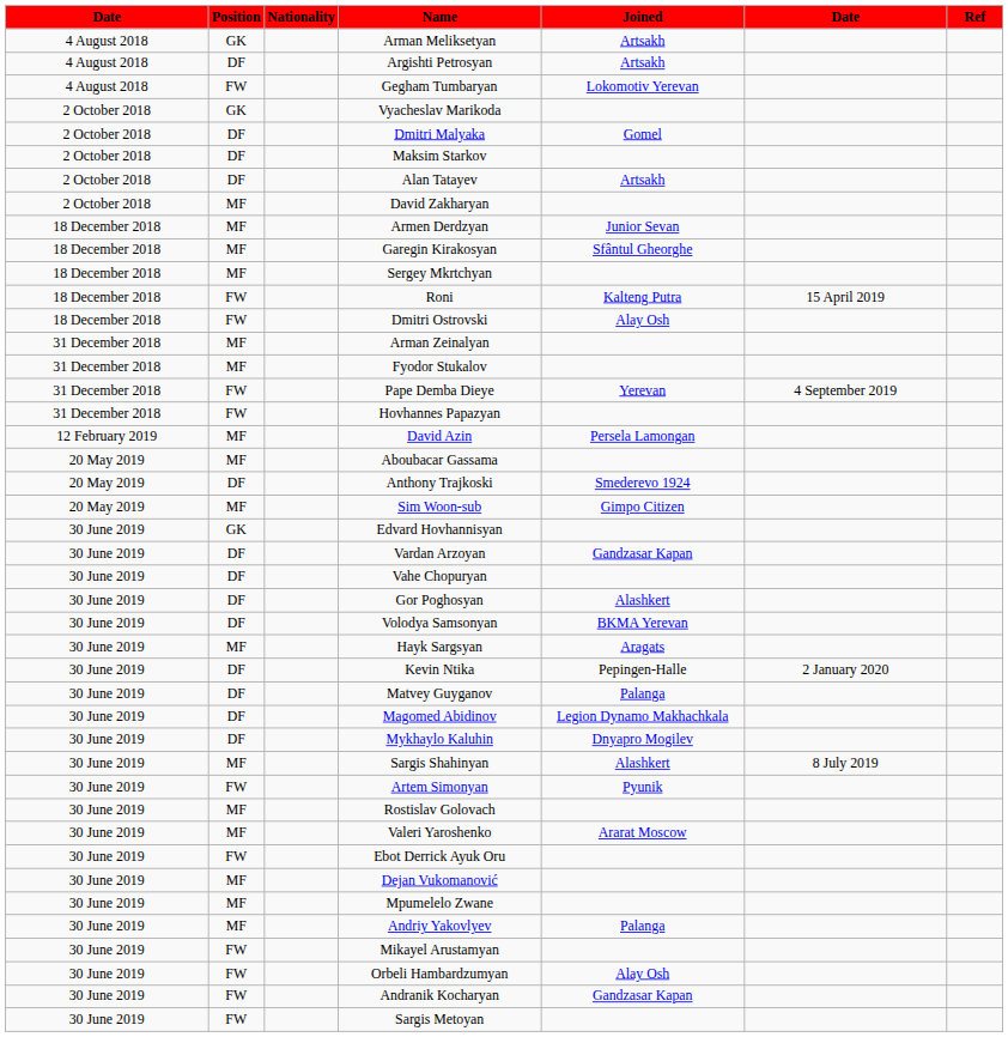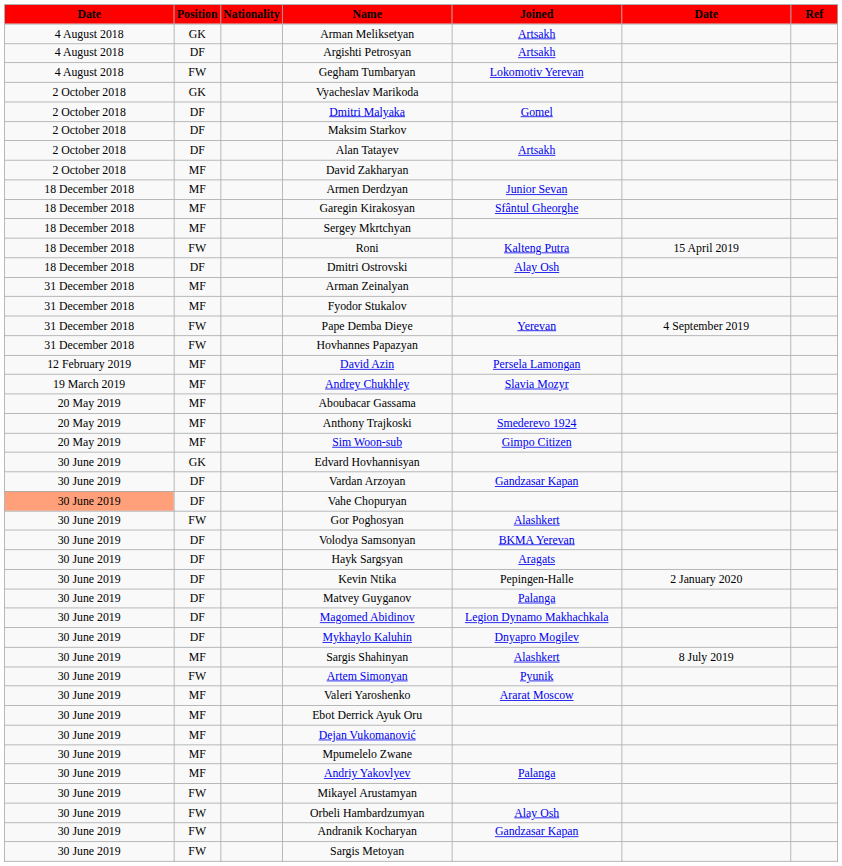 <table class="wikitable"  style="text-align:center; font-size:90%; ">
 <tr>
 <th style="background:#FF0000; color:#000000; width:200px;">Date</th>
 <th style="background:#FF0000; color:#000000; width:50px;">Position</th>
 <th style="background:#FF0000; color:#000000; width:50px;">Nationality</th>
 <th style="background:#FF0000; color:#000000; width:200px;">Name</th>
 <th style="background:#FF0000; color:#000000; width:200px;">Joined</th>
 <th style="background:#FF0000; color:#000000; width:200px;">Date</th>
 <th style="background:#FF0000; color:#000000; width:50px;">Ref</th>
 </tr>
 <tr>
 <td>4 August 2018</td>
 <td>GK</td>
 <td></td>
 <td>Arman Meliksetyan</td>
 <td><a href='#'>Artsakh</a></td>
 <td></td>
 <td></td>
 </tr>
 <tr>
 <td>4 August 2018</td>
 <td>DF</td>
 <td></td>
 <td>Argishti Petrosyan</td>
 <td><a href='#'>Artsakh</a></td>
 <td></td>
 <td></td>
 </tr>
 <tr>
 <td>4 August 2018</td>
 <td>FW</td>
 <td></td>
 <td>Gegham Tumbaryan</td>
 <td><a href='#'>Lokomotiv Yerevan</a></td>
 <td></td>
 <td></td>
 </tr>
 <tr>
 <td>2 October 2018</td>
 <td>GK</td>
 <td></td>
 <td>Vyacheslav Marikoda</td>
 <td></td>
 <td></td>
 <td></td>
 </tr>
 <tr>
 <td>2 October 2018</td>
 <td>DF</td>
 <td></td>
 <td><a href='#'>Dmitri Malyaka</a></td>
 <td><a href='#'>Gomel</a></td>
 <td></td>
 <td></td>
 </tr>
 <tr>
 <td>2 October 2018</td>
 <td>DF</td>
 <td></td>
 <td>Maksim Starkov</td>
 <td></td>
 <td></td>
 <td></td>
 </tr>
 <tr>
 <td>2 October 2018</td>
 <td>DF</td>
 <td></td>
 <td>Alan Tatayev</td>
 <td><a href='#'>Artsakh</a></td>
 <td></td>
 <td></td>
 </tr>
 <tr>
 <td>2 October 2018</td>
 <td>MF</td>
 <td></td>
 <td>David Zakharyan</td>
 <td></td>
 <td></td>
 <td></td>
 </tr>
 <tr>
 <td>18 December 2018</td>
 <td>MF</td>
 <td></td>
 <td>Armen Derdzyan</td>
 <td><a href='#'>Junior Sevan</a></td>
 <td></td>
 <td></td>
 </tr>
 <tr>
 <td>18 December 2018</td>
 <td>MF</td>
 <td></td>
 <td>Garegin Kirakosyan</td>
 <td><a href='#'>Sfântul Gheorghe</a></td>
 <td></td>
 <td></td>
 </tr>
 <tr>
 <td>18 December 2018</td>
 <td>MF</td>
 <td></td>
 <td>Sergey Mkrtchyan</td>
 <td></td>
 <td></td>
 <td></td>
 </tr>
 <tr>
 <td>18 December 2018</td>
 <td>FW</td>
 <td></td>
 <td>Roni</td>
 <td><a href='#'>Kalteng Putra</a></td>
 <td>15 April 2019</td>
 <td></td>
 </tr>
 <tr>
 <td>18 December 2018</td>
-<td>FW</td>
+<td>DF</td>
 <td></td>
 <td>Dmitri Ostrovski</td>
 <td><a href='#'>Alay Osh</a></td>
 <td></td>
 <td></td>
 </tr>
 <tr>
 <td>31 December 2018</td>
 <td>MF</td>
 <td></td>
 <td>Arman Zeinalyan</td>
 <td></td>
 <td></td>
 <td></td>
 </tr>
 <tr>
 <td>31 December 2018</td>
 <td>MF</td>
 <td></td>
 <td>Fyodor Stukalov</td>
 <td></td>
 <td></td>
 <td></td>
 </tr>
 <tr>
 <td>31 December 2018</td>
 <td>FW</td>
 <td></td>
 <td>Pape Demba Dieye</td>
 <td><a href='#'>Yerevan</a></td>
 <td>4 September 2019</td>
 <td></td>
 </tr>
 <tr>
 <td>31 December 2018</td>
 <td>FW</td>
 <td></td>
 <td>Hovhannes Papazyan</td>
 <td></td>
 <td></td>
 <td></td>
 </tr>
 <tr>
 <td>12 February 2019</td>
 <td>MF</td>
 <td></td>
 <td><a href='#'>David Azin</a></td>
 <td><a href='#'>Persela Lamongan</a></td>
 <td></td>
 <td></td>
 </tr>
 <tr>
+<td>19 March 2019</td>
+<td>MF</td>
+<td></td>
+<td><a href='#'>Andrey Chukhley</a></td>
+<td><a href='#'>Slavia Mozyr</a></td>
+<td></td>
+<td></td>
+</tr>
+<tr>
 <td>20 May 2019</td>
 <td>MF</td>
 <td></td>
 <td>Aboubacar Gassama</td>
 <td></td>
 <td></td>
 <td></td>
 </tr>
 <tr>
 <td>20 May 2019</td>
-<td>DF</td>
+<td>MF</td>
 <td></td>
 <td>Anthony Trajkoski</td>
 <td><a href='#'>Smederevo 1924</a></td>
 <td></td>
 <td></td>
 </tr>
 <tr>
 <td>20 May 2019</td>
 <td>MF</td>
 <td></td>
 <td><a href='#'>Sim Woon-sub</a></td>
 <td><a href='#'>Gimpo Citizen</a></td>
 <td></td>
 <td></td>
 </tr>
 <tr>
 <td>30 June 2019</td>
 <td>GK</td>
 <td></td>
 <td>Edvard Hovhannisyan</td>
 <td></td>
 <td></td>
 <td></td>
 </tr>
 <tr>
 <td>30 June 2019</td>
 <td>DF</td>
 <td></td>
 <td>Vardan Arzoyan</td>
 <td><a href='#'>Gandzasar Kapan</a></td>
 <td></td>
 <td></td>
 </tr>
 <tr>
-<td>30 June 2019</td>
+<td style="background: lightsalmon;">30 June 2019</td>
 <td>DF</td>
 <td></td>
 <td>Vahe Chopuryan</td>
 <td></td>
 <td></td>
 <td></td>
 </tr>
 <tr>
 <td>30 June 2019</td>
-<td>DF</td>
+<td>FW</td>
 <td></td>
 <td>Gor Poghosyan</td>
 <td><a href='#'>Alashkert</a></td>
 <td></td>
 <td></td>
 </tr>
 <tr>
 <td>30 June 2019</td>
 <td>DF</td>
 <td></td>
 <td>Volodya Samsonyan</td>
 <td><a href='#'>BKMA Yerevan</a></td>
 <td></td>
 <td></td>
 </tr>
 <tr>
 <td>30 June 2019</td>
-<td>MF</td>
+<td>DF</td>
 <td></td>
 <td>Hayk Sargsyan</td>
 <td><a href='#'>Aragats</a></td>
 <td></td>
 <td></td>
 </tr>
 <tr>
 <td>30 June 2019</td>
 <td>DF</td>
 <td></td>
 <td>Kevin Ntika</td>
 <td>Pepingen-Halle</td>
 <td>2 January 2020</td>
 <td></td>
 </tr>
 <tr>
 <td>30 June 2019</td>
 <td>DF</td>
 <td></td>
 <td>Matvey Guyganov</td>
 <td><a href='#'>Palanga</a></td>
 <td></td>
 <td></td>
 </tr>
 <tr>
 <td>30 June 2019</td>
 <td>DF</td>
 <td></td>
 <td><a href='#'>Magomed Abidinov</a></td>
 <td><a href='#'>Legion Dynamo Makhachkala</a></td>
 <td></td>
 <td></td>
 </tr>
 <tr>
 <td>30 June 2019</td>
 <td>DF</td>
 <td></td>
 <td><a href='#'>Mykhaylo Kaluhin</a></td>
 <td><a href='#'>Dnyapro Mogilev</a></td>
 <td></td>
 <td></td>
 </tr>
 <tr>
 <td>30 June 2019</td>
 <td>MF</td>
 <td></td>
 <td>Sargis Shahinyan</td>
 <td><a href='#'>Alashkert</a></td>
 <td>8 July 2019</td>
 <td></td>
 </tr>
 <tr>
 <td>30 June 2019</td>
 <td>FW</td>
 <td></td>
 <td><a href='#'>Artem Simonyan</a></td>
 <td><a href='#'>Pyunik</a></td>
 <td></td>
 <td></td>
 </tr>
 <tr>
 <td>30 June 2019</td>
 <td>MF</td>
 <td></td>
-<td>Rostislav Golovach</td>
-<td></td>
-<td></td>
-<td></td>
-</tr>
-<tr>
-<td>30 June 2019</td>
-<td>MF</td>
-<td></td>
 <td>Valeri Yaroshenko</td>
 <td><a href='#'>Ararat Moscow</a></td>
 <td></td>
 <td></td>
 </tr>
 <tr>
 <td>30 June 2019</td>
-<td>FW</td>
+<td>MF</td>
 <td></td>
 <td>Ebot Derrick Ayuk Oru</td>
 <td></td>
 <td></td>
 <td></td>
 </tr>
 <tr>
 <td>30 June 2019</td>
 <td>MF</td>
 <td></td>
 <td><a href='#'>Dejan Vukomanović</a></td>
 <td></td>
 <td></td>
 <td></td>
 </tr>
 <tr>
 <td>30 June 2019</td>
 <td>MF</td>
 <td></td>
 <td>Mpumelelo Zwane</td>
 <td></td>
 <td></td>
 <td></td>
 </tr>
 <tr>
 <td>30 June 2019</td>
 <td>MF</td>
 <td></td>
 <td><a href='#'>Andriy Yakovlyev</a></td>
 <td><a href='#'>Palanga</a></td>
 <td></td>
 <td></td>
 </tr>
 <tr>
 <td>30 June 2019</td>
 <td>FW</td>
 <td></td>
 <td>Mikayel Arustamyan</td>
 <td></td>
 <td></td>
 <td></td>
 </tr>
 <tr>
 <td>30 June 2019</td>
 <td>FW</td>
 <td></td>
 <td>Orbeli Hambardzumyan</td>
 <td><a href='#'>Alay Osh</a></td>
 <td></td>
 <td></td>
 </tr>
 <tr>
 <td>30 June 2019</td>
 <td>FW</td>
 <td></td>
 <td>Andranik Kocharyan</td>
 <td><a href='#'>Gandzasar Kapan</a></td>
 <td></td>
 <td></td>
 </tr>
 <tr>
 <td>30 June 2019</td>
 <td>FW</td>
 <td></td>
 <td>Sargis Metoyan</td>
 <td></td>
 <td></td>
 <td></td>
 </tr>
 </table>
